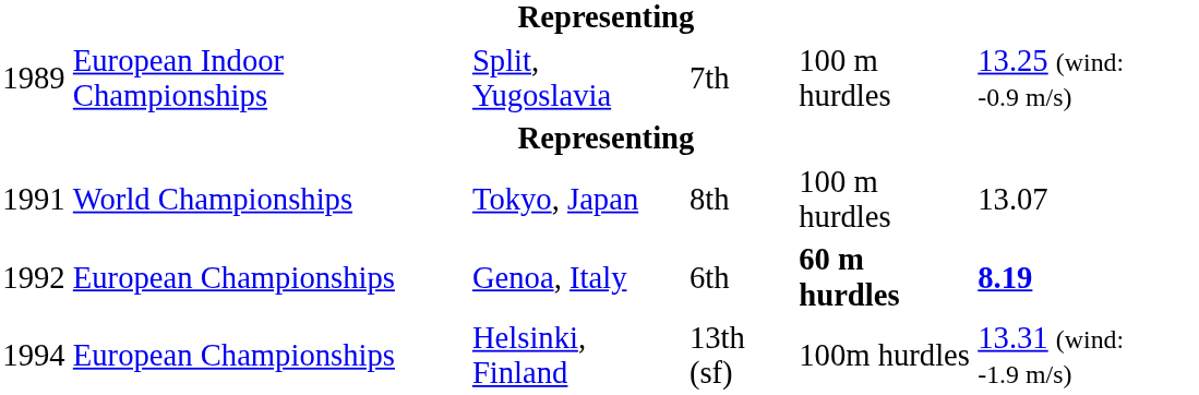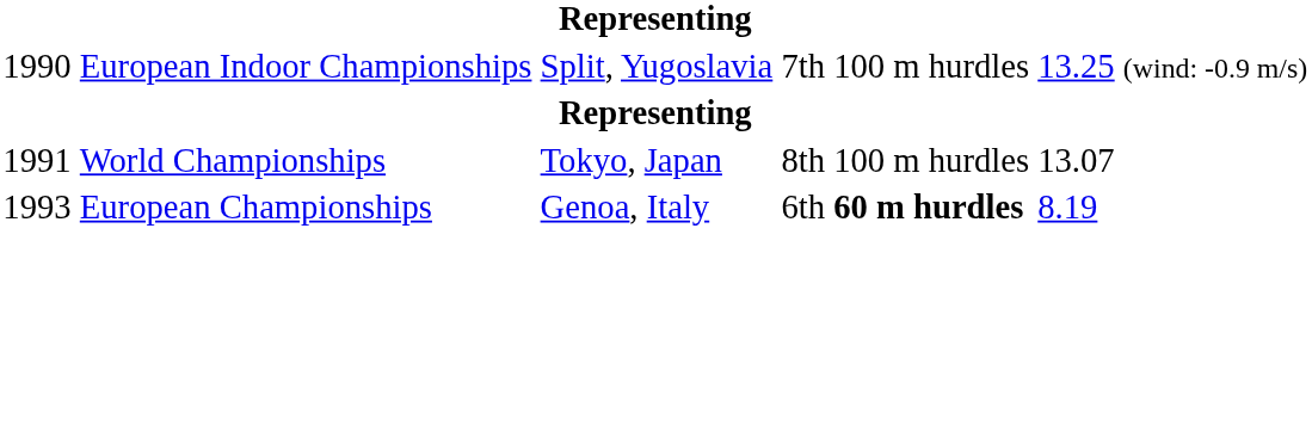 <table>
 <tr>
 <th colspan="6">Representing </th>
 </tr>
 <tr>
-<td>1989</td>
+<td>1990</td>
 <td><a href='#'>European Indoor Championships</a></td>
 <td><a href='#'>Split</a>, <a href='#'>Yugoslavia</a></td>
 <td>7th</td>
 <td>100 m hurdles</td>
 <td><a href='#'>13.25</a> <small>(wind: -0.9 m/s)</small></td>
 </tr>
 <tr>
 <th colspan="6">Representing </th>
 </tr>
 <tr>
 <td>1991</td>
 <td><a href='#'>World Championships</a></td>
 <td><a href='#'>Tokyo</a>, <a href='#'>Japan</a></td>
 <td>8th</td>
 <td>100 m hurdles</td>
 <td>13.07</td>
 </tr>
 <tr>
-<td>1992</td>
+<td>1993</td>
 <td><a href='#'>European Championships</a></td>
 <td><a href='#'>Genoa</a>, <a href='#'>Italy</a></td>
 <td>6th</td>
 <td><strong>60 m hurdles</strong></td>
-<td><strong><a href='#'>8.19</a></strong></td>
-</tr>
-<tr>
-<td>1994</td>
-<td><a href='#'>European Championships</a></td>
-<td><a href='#'>Helsinki</a>, <a href='#'>Finland</a></td>
-<td>13th (sf)</td>
-<td>100m hurdles</td>
-<td><a href='#'>13.31</a> <small>(wind: -1.9 m/s)</small></td>
+<td><a href='#'>8.19</a></td>
 </tr>
 </table>
